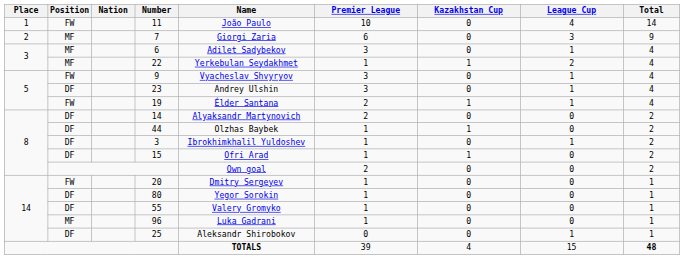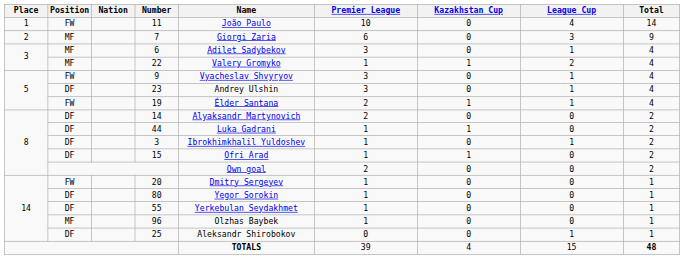 <table class="wikitable" style="font-size: 95%; text-align: center;">
 <tr>
 <th width=60>Place</th>
 <th width=60>Position</th>
 <th width=60>Nation</th>
 <th width=60>Number</th>
 <th width=200>Name</th>
 <th width=150><a href='#'>Premier League</a></th>
 <th width=150><a href='#'>Kazakhstan Cup</a></th>
 <th width=150><a href='#'>League Cup</a></th>
 <th width=80>Total</th>
 </tr>
 <tr>
 <td>1</td>
 <td>FW</td>
 <td></td>
 <td>11</td>
 <td><a href='#'>João Paulo</a></td>
 <td>10</td>
 <td>0</td>
 <td>4</td>
 <td>14</td>
 </tr>
 <tr>
 <td>2</td>
 <td>MF</td>
 <td></td>
 <td>7</td>
 <td><a href='#'>Giorgi Zaria</a></td>
 <td>6</td>
 <td>0</td>
 <td>3</td>
 <td>9</td>
 </tr>
 <tr>
 <td rowspan="2">3</td>
 <td>MF</td>
 <td></td>
 <td>6</td>
 <td><a href='#'>Adilet Sadybekov</a></td>
 <td>3</td>
 <td>0</td>
 <td>1</td>
 <td>4</td>
 </tr>
 <tr>
 <td>MF</td>
 <td></td>
 <td>22</td>
-<td><a href='#'>Yerkebulan Seydakhmet</a></td>
+<td><a href='#'>Valery Gromyko</a></td>
 <td>1</td>
 <td>1</td>
 <td>2</td>
 <td>4</td>
 </tr>
 <tr>
 <td rowspan="3">5</td>
 <td>FW</td>
 <td></td>
 <td>9</td>
 <td><a href='#'>Vyacheslav Shvyryov</a></td>
 <td>3</td>
 <td>0</td>
 <td>1</td>
 <td>4</td>
 </tr>
 <tr>
 <td>DF</td>
 <td></td>
 <td>23</td>
 <td>Andrey Ulshin</td>
 <td>3</td>
 <td>0</td>
 <td>1</td>
 <td>4</td>
 </tr>
 <tr>
 <td>FW</td>
 <td></td>
 <td>19</td>
 <td><a href='#'>Élder Santana</a></td>
 <td>2</td>
 <td>1</td>
 <td>1</td>
 <td>4</td>
 </tr>
 <tr>
 <td rowspan="5">8</td>
 <td>DF</td>
 <td></td>
 <td>14</td>
 <td><a href='#'>Alyaksandr Martynovich</a></td>
 <td>2</td>
 <td>0</td>
 <td>0</td>
 <td>2</td>
 </tr>
 <tr>
 <td>DF</td>
 <td></td>
 <td>44</td>
-<td>Olzhas Baybek</td>
+<td><a href='#'>Luka Gadrani</a></td>
 <td>1</td>
 <td>1</td>
 <td>0</td>
 <td>2</td>
 </tr>
 <tr>
 <td>DF</td>
 <td></td>
 <td>3</td>
 <td><a href='#'>Ibrokhimkhalil Yuldoshev</a></td>
 <td>1</td>
 <td>0</td>
 <td>1</td>
 <td>2</td>
 </tr>
 <tr>
 <td>DF</td>
 <td></td>
 <td>15</td>
 <td><a href='#'>Ofri Arad</a></td>
 <td>1</td>
 <td>1</td>
 <td>0</td>
 <td>2</td>
 </tr>
 <tr>
 <td colspan="3"></td>
 <td><a href='#'>Own goal</a></td>
 <td>2</td>
 <td>0</td>
 <td>0</td>
 <td>2</td>
 </tr>
 <tr>
 <td rowspan="5">14</td>
 <td>FW</td>
 <td></td>
 <td>20</td>
 <td><a href='#'>Dmitry Sergeyev</a></td>
 <td>1</td>
 <td>0</td>
 <td>0</td>
 <td>1</td>
 </tr>
 <tr>
 <td>DF</td>
 <td></td>
 <td>80</td>
 <td><a href='#'>Yegor Sorokin</a></td>
 <td>1</td>
 <td>0</td>
 <td>0</td>
 <td>1</td>
 </tr>
 <tr>
 <td>DF</td>
 <td></td>
 <td>55</td>
-<td><a href='#'>Valery Gromyko</a></td>
+<td><a href='#'>Yerkebulan Seydakhmet</a></td>
 <td>1</td>
 <td>0</td>
 <td>0</td>
 <td>1</td>
 </tr>
 <tr>
 <td>MF</td>
 <td></td>
 <td>96</td>
-<td><a href='#'>Luka Gadrani</a></td>
+<td>Olzhas Baybek</td>
 <td>1</td>
 <td>0</td>
 <td>0</td>
 <td>1</td>
 </tr>
 <tr>
 <td>DF</td>
 <td></td>
 <td>25</td>
 <td>Aleksandr Shirobokov</td>
 <td>0</td>
 <td>0</td>
 <td>1</td>
 <td>1</td>
 </tr>
 <tr>
 <td colspan="4"></td>
 <td><strong>TOTALS</strong></td>
 <td>39</td>
 <td>4</td>
 <td>15</td>
 <td><strong>48</strong></td>
 </tr>
 </table>
